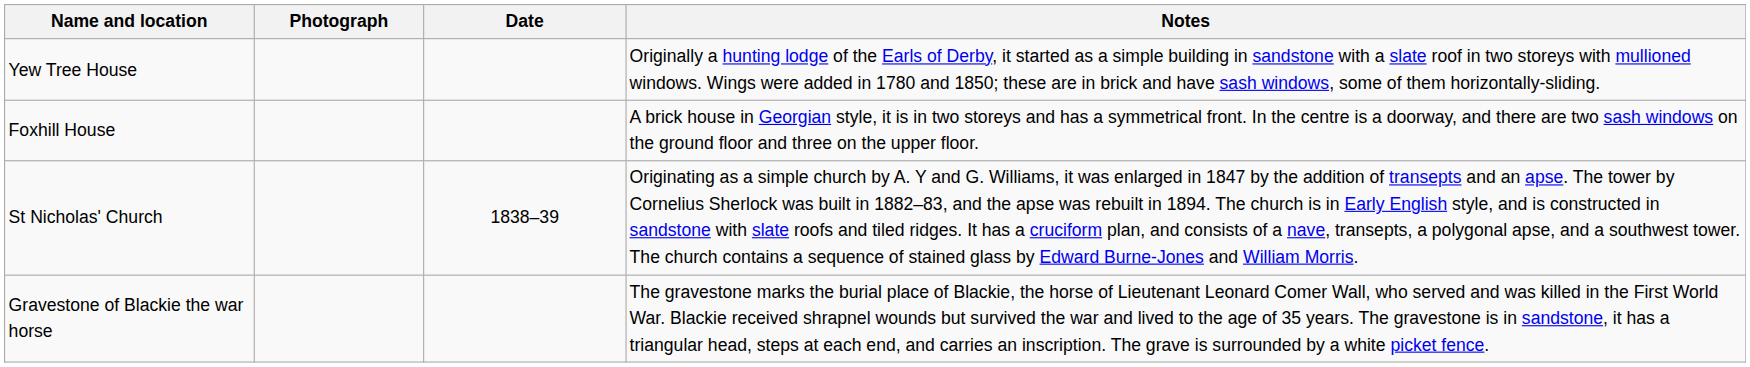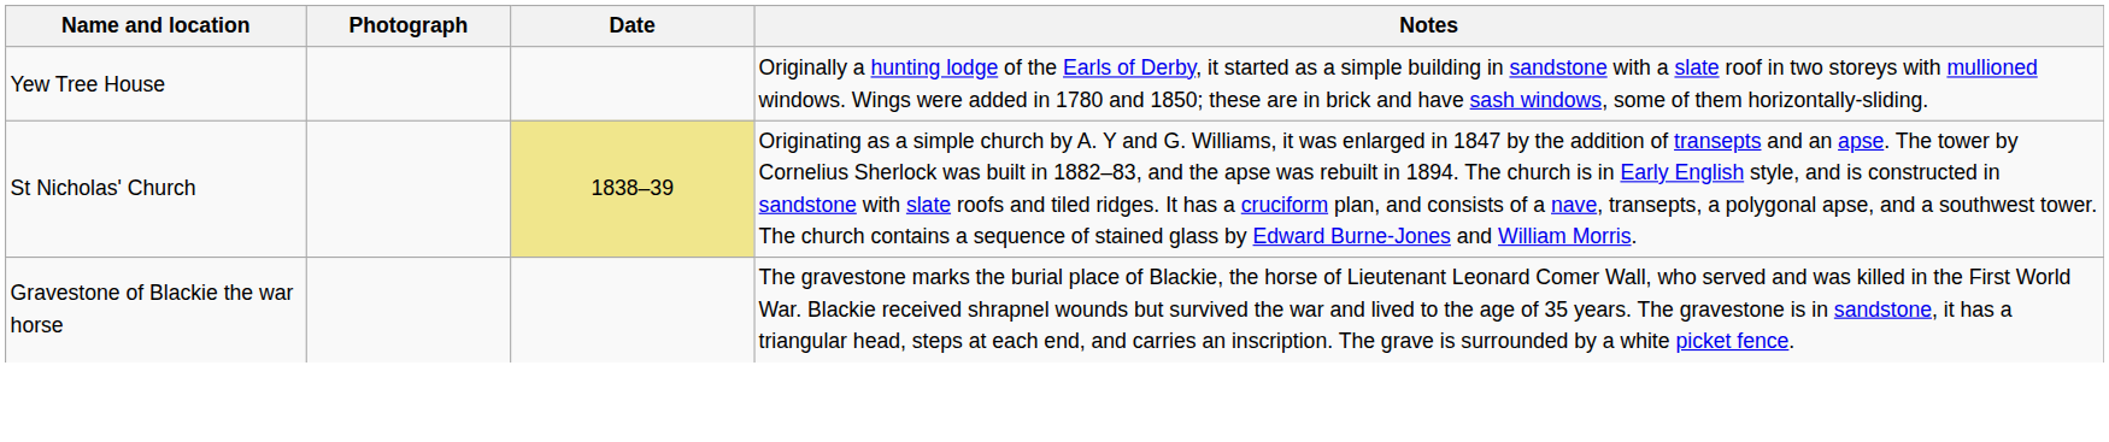 <table class="wikitable sortable plainrowheaders" style="width:100%;border:0px;text-align:left;line-height:150%;">
 <tr>
 <th scope="col"  style="width:150px">Name and location</th>
 <th scope="col"  style="width:100px" class="unsortable">Photograph</th>
 <th scope="col"  style="width:120px">Date</th>
 <th scope="col"  style="width:700px" class="unsortable">Notes</th>
 </tr>
 <tr>
 <td>Yew Tree House<br><small></small></td>
 <td></td>
 <td align="center"></td>
 <td>Originally a <a href='#'>hunting lodge</a> of the <a href='#'>Earls of Derby</a>, it started as a simple building in <a href='#'>sandstone</a> with a <a href='#'>slate</a> roof in two storeys with <a href='#'>mullioned</a> windows.  Wings were added in 1780 and 1850; these are in brick and have <a href='#'>sash windows</a>, some of them horizontally-sliding.</td>
 </tr>
 <tr>
-<td>Foxhill House<br><small></small></td>
-<td></td>
-<td align="center"></td>
-<td>A brick house in <a href='#'>Georgian</a> style, it is in two storeys and has a symmetrical front.  In the centre is a doorway, and there are two <a href='#'>sash windows</a> on the ground floor and three on the upper floor.</td>
-</tr>
-<tr>
 <td>St Nicholas' Church<br><small></small></td>
 <td></td>
-<td align="center">1838–39</td>
+<td align="center" style="background: khaki;">1838–39</td>
 <td>Originating as a simple church by A. Y and G. Williams, it was enlarged in 1847 by the addition of <a href='#'>transepts</a> and an <a href='#'>apse</a>.  The tower by Cornelius Sherlock was built in 1882–83, and the apse was rebuilt in 1894.  The church is in <a href='#'>Early English</a> style, and is constructed in <a href='#'>sandstone</a> with <a href='#'>slate</a> roofs and tiled ridges.  It has a <a href='#'>cruciform</a> plan, and consists of a <a href='#'>nave</a>, transepts, a polygonal apse, and a southwest tower.  The church contains a sequence of stained glass by <a href='#'>Edward Burne-Jones</a> and <a href='#'>William Morris</a>.</td>
 </tr>
 <tr>
 <td>Gravestone of Blackie the war horse<br><small></small></td>
 <td></td>
 <td align="center"></td>
 <td>The gravestone marks the burial place of Blackie, the horse of Lieutenant Leonard Comer Wall, who served and was killed in the First World War.  Blackie received shrapnel wounds but survived the war and lived to the age of 35 years.  The gravestone is in <a href='#'>sandstone</a>, it has a triangular head, steps at each end, and carries an inscription.  The grave is surrounded by a white <a href='#'>picket fence</a>.</td>
 </tr>
 <tr>
 </tr>
 </table>
